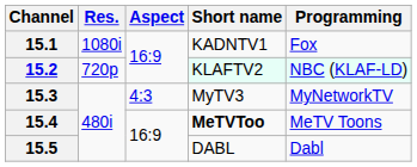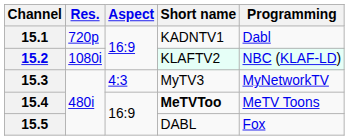 <table class="wikitable">
 <tr>
 <th scope = "col">Channel</th>
 <th scope = "col"><a href='#'>Res.</a></th>
 <th scope = "col"><a href='#'>Aspect</a></th>
 <th scope = "col">Short name</th>
 <th scope = "col">Programming</th>
 </tr>
 <tr>
 <th scope = "row">15.1</th>
-<td><a href='#'>1080i</a></td>
+<td><a href='#'>720p</a></td>
 <td rowspan=2><a href='#'>16:9</a></td>
 <td>KADNTV1</td>
-<td><a href='#'>Fox</a></td>
+<td><a href='#'>Dabl</a></td>
 </tr>
 <tr>
 <th scope = "row"><a href='#'>15.2</a></th>
-<td><a href='#'>720p</a></td>
+<td><a href='#'>1080i</a></td>
 <td style="background-color: #E6FFF7;">KLAFTV2</td>
 <td style="background-color: #E6FFF7;"><a href='#'>NBC</a> (<a href='#'>KLAF-LD</a>)</td>
 </tr>
 <tr>
 <th scope = "row">15.3</th>
 <td rowspan="3"><a href='#'>480i</a></td>
 <td><a href='#'>4:3</a></td>
 <td>MyTV3</td>
 <td><a href='#'>MyNetworkTV</a></td>
 </tr>
 <tr>
 <th scope = "row">15.4</th>
 <td rowspan="2">16:9</td>
 <td><strong>MeTVToo</strong></td>
 <td><a href='#'>MeTV Toons</a></td>
 </tr>
 <tr>
 <th scope = "row">15.5</th>
 <td>DABL</td>
-<td><a href='#'>Dabl</a></td>
+<td><a href='#'>Fox</a></td>
 </tr>
 </table>
